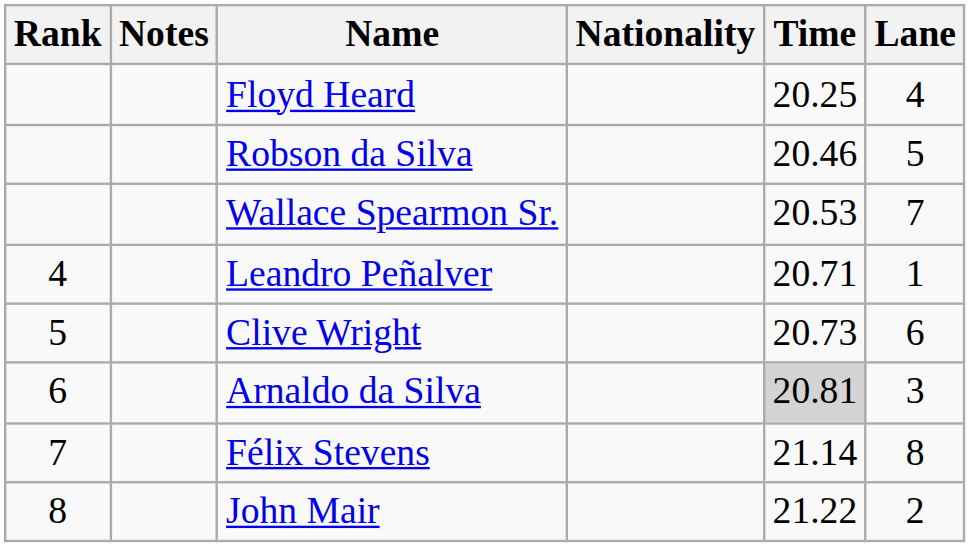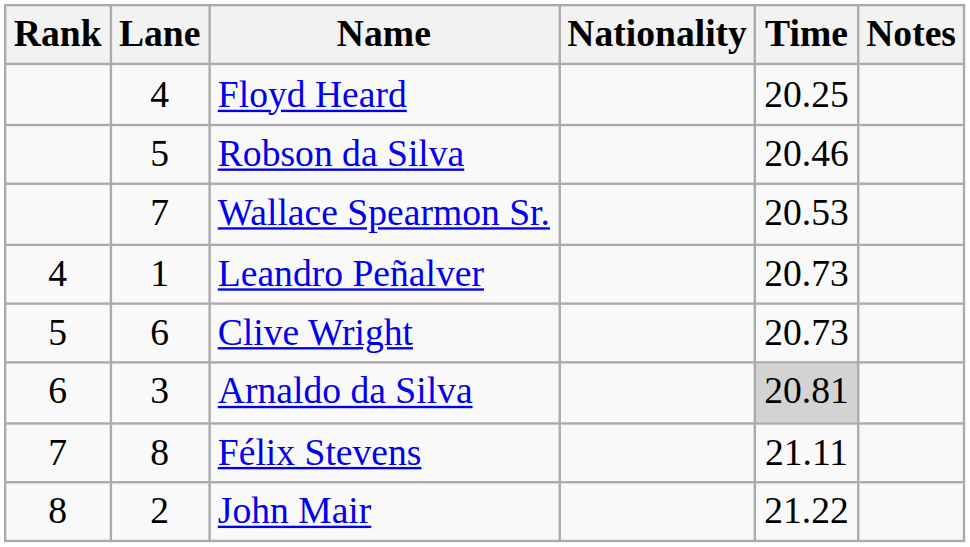 <table class="wikitable sortable" style="text-align:center">
 <tr>
 <th>Rank</th>
-<th>Notes</th>
+<th>Lane</th>
 <th>Name</th>
 <th>Nationality</th>
 <th>Time</th>
-<th>Lane</th>
+<th>Notes</th>
 </tr>
 <tr>
 <td></td>
-<td></td>
+<td>4</td>
 <td align=left><a href='#'>Floyd Heard</a></td>
 <td align=left></td>
 <td>20.25</td>
-<td>4</td>
+<td></td>
 </tr>
 <tr>
 <td></td>
-<td></td>
+<td>5</td>
 <td align=left><a href='#'>Robson da Silva</a></td>
 <td align=left></td>
 <td>20.46</td>
-<td>5</td>
+<td></td>
 </tr>
 <tr>
 <td></td>
-<td></td>
+<td>7</td>
 <td align=left><a href='#'>Wallace Spearmon Sr.</a></td>
 <td align=left></td>
 <td>20.53</td>
-<td>7</td>
+<td></td>
 </tr>
 <tr>
 <td>4</td>
-<td></td>
+<td>1</td>
 <td align=left><a href='#'>Leandro Peñalver</a></td>
 <td align=left></td>
-<td>20.71</td>
-<td>1</td>
+<td>20.73</td>
+<td></td>
 </tr>
 <tr>
 <td>5</td>
-<td></td>
+<td>6</td>
 <td align=left><a href='#'>Clive Wright</a></td>
 <td align=left></td>
 <td>20.73</td>
-<td>6</td>
+<td></td>
 </tr>
 <tr>
 <td>6</td>
-<td></td>
+<td>3</td>
 <td align=left><a href='#'>Arnaldo da Silva</a></td>
 <td align=left></td>
 <td style="background: lightgrey;">20.81</td>
-<td>3</td>
+<td></td>
 </tr>
 <tr>
 <td>7</td>
-<td></td>
+<td>8</td>
 <td align=left><a href='#'>Félix Stevens</a></td>
 <td align=left></td>
-<td>21.14</td>
-<td>8</td>
+<td>21.11</td>
+<td></td>
 </tr>
 <tr>
 <td>8</td>
-<td></td>
+<td>2</td>
 <td align=left><a href='#'>John Mair</a></td>
 <td align=left></td>
 <td>21.22</td>
-<td>2</td>
+<td></td>
 </tr>
 </table>
